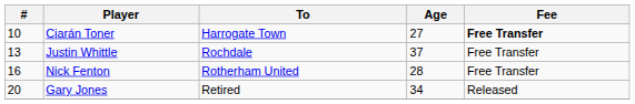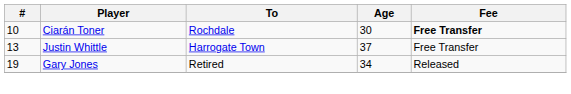 <table class="wikitable" style="text-align:center; font-size:95%;width:50%; text-align:left">
 <tr>
 <th>#</th>
 <th>Player</th>
 <th>To</th>
 <th>Age</th>
 <th>Fee</th>
 </tr>
 <tr --->
 <td>10</td>
 <td> <a href='#'>Ciarán Toner</a></td>
-<td><a href='#'>Harrogate Town</a></td>
-<td>27</td>
+<td><a href='#'>Rochdale</a></td>
+<td>30</td>
 <td><strong>Free Transfer</strong></td>
 </tr>
 <tr --->
 <td>13</td>
 <td> <a href='#'>Justin Whittle</a></td>
-<td><a href='#'>Rochdale</a></td>
+<td><a href='#'>Harrogate Town</a></td>
 <td>37</td>
 <td>Free Transfer</td>
 </tr>
 <tr --->
-<td>16</td>
-<td> <a href='#'>Nick Fenton</a></td>
-<td><a href='#'>Rotherham United</a></td>
-<td>28</td>
-<td>Free Transfer</td>
-</tr>
-<tr --->
-<td>20</td>
+<td>19</td>
 <td> <a href='#'>Gary Jones</a></td>
 <td>Retired</td>
 <td>34</td>
 <td>Released</td>
 </tr>
 <tr --->
 </tr>
 </table>
